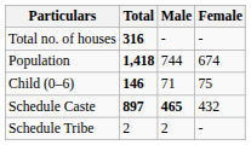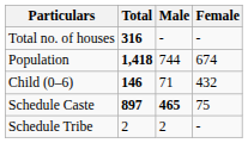 <table class="wikitable">
 <tr>
 <th>Particulars</th>
 <th>Total</th>
 <th>Male</th>
 <th>Female</th>
 </tr>
 <tr>
 <td>Total no. of houses</td>
 <td><strong>316</strong></td>
 <td>-</td>
 <td>-</td>
 </tr>
 <tr>
 <td>Population</td>
 <td><strong>1,418</strong></td>
 <td>744</td>
 <td>674</td>
 </tr>
 <tr>
 <td>Child (0–6)</td>
 <td><strong>146</strong></td>
 <td>71</td>
-<td>75</td>
+<td>432</td>
 </tr>
 <tr>
 <td>Schedule Caste</td>
 <td><strong>897</strong></td>
 <td><strong>465</strong></td>
-<td>432</td>
+<td>75</td>
 </tr>
 <tr>
 <td>Schedule Tribe</td>
 <td>2</td>
 <td>2</td>
 <td>-</td>
 </tr>
 </table>
